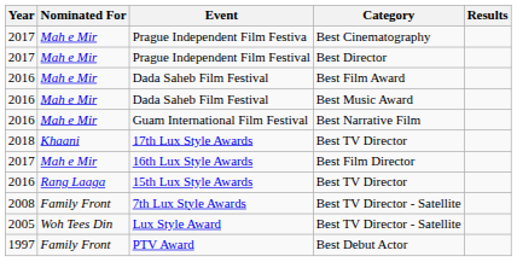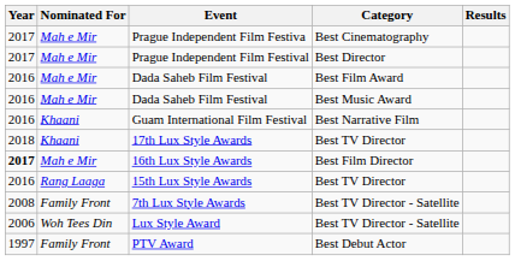 <table class="wikitable sortable">
 <tr>
 <th>Year</th>
 <th>Nominated For</th>
 <th>Event</th>
 <th>Category</th>
 <th>Results</th>
 </tr>
 <tr>
 <td>2017</td>
 <td><em><a href='#'>Mah e Mir</a></em></td>
 <td>Prague Independent Film Festiva</td>
 <td>Best Cinematography</td>
 <td></td>
 </tr>
 <tr>
 <td>2017</td>
 <td><em><a href='#'>Mah e Mir</a></em></td>
 <td>Prague Independent Film Festival</td>
 <td>Best Director</td>
 <td></td>
 </tr>
 <tr>
 <td>2016</td>
 <td><em><a href='#'>Mah e Mir</a></em></td>
 <td>Dada Saheb Film Festival</td>
 <td>Best Film Award</td>
 <td></td>
 </tr>
 <tr>
 <td>2016</td>
 <td><em><a href='#'>Mah e Mir</a></em></td>
 <td>Dada Saheb Film Festival</td>
 <td>Best Music Award</td>
 <td></td>
 </tr>
 <tr>
 <td>2016</td>
-<td><em><a href='#'>Mah e Mir</a></em></td>
+<td><em><a href='#'>Khaani</a></em></td>
 <td>Guam International Film Festival</td>
 <td>Best Narrative Film</td>
 <td></td>
 </tr>
 <tr>
 <td>2018</td>
 <td><em><a href='#'>Khaani</a></em></td>
 <td><a href='#'>17th Lux Style Awards</a></td>
 <td>Best TV Director</td>
 <td></td>
 </tr>
 <tr>
-<td>2017</td>
+<td><strong>2017</strong></td>
 <td><em><a href='#'>Mah e Mir</a></em></td>
 <td><a href='#'>16th Lux Style Awards</a></td>
 <td>Best Film Director</td>
 <td></td>
 </tr>
 <tr>
 <td>2016</td>
 <td><em><a href='#'>Rang Laaga</a></em></td>
 <td><a href='#'>15th Lux Style Awards</a></td>
 <td>Best TV Director</td>
 <td></td>
 </tr>
 <tr>
 <td>2008</td>
 <td><em>Family Front</em></td>
 <td><a href='#'>7th Lux Style Awards</a></td>
 <td>Best TV Director - Satellite</td>
 <td></td>
 </tr>
 <tr>
-<td>2005</td>
+<td>2006</td>
 <td><em>Woh Tees Din</em></td>
 <td><a href='#'>Lux Style Award</a></td>
 <td>Best TV Director - Satellite</td>
 <td></td>
 </tr>
 <tr>
 <td>1997</td>
 <td><em>Family Front</em></td>
 <td><a href='#'>PTV Award</a></td>
 <td>Best Debut Actor</td>
 <td></td>
 </tr>
 </table>
